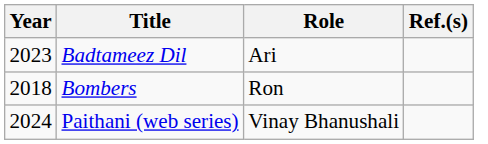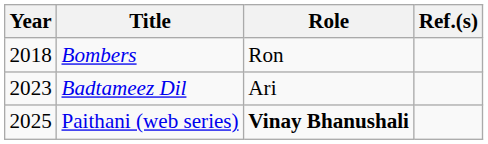 <table class="wikitable">
 <tr>
 <th>Year</th>
 <th>Title</th>
 <th>Role</th>
 <th>Ref.(s)</th>
 </tr>
 <tr>
+<td>2018</td>
+<td><a href='#'><em>Bombers</em></a></td>
+<td>Ron</td>
+<td></td>
+</tr>
+<tr>
 <td>2023</td>
 <td><a href='#'><em>Badtameez Dil</em></a></td>
 <td>Ari</td>
 <td></td>
 </tr>
 <tr>
-<td>2018</td>
-<td><a href='#'><em>Bombers</em></a></td>
-<td>Ron</td>
-<td></td>
-</tr>
-<tr>
-<td>2024</td>
+<td>2025</td>
 <td><a href='#'>Paithani (web series)</a></td>
-<td>Vinay Bhanushali</td>
+<td><strong>Vinay Bhanushali</strong></td>
 <td></td>
 </tr>
 </table>
